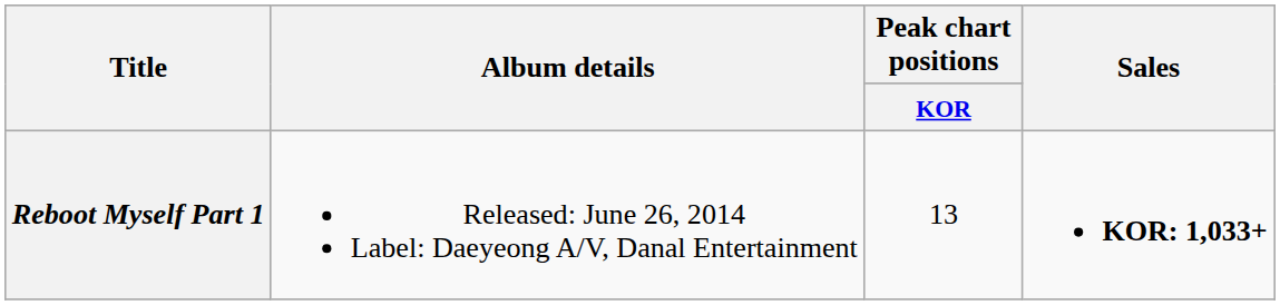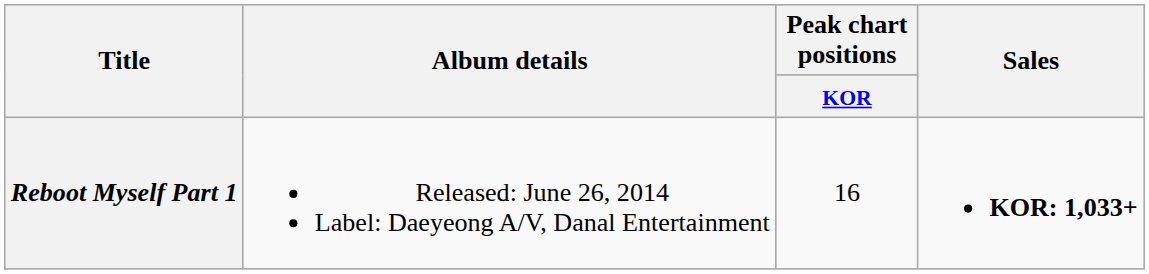 <table class="wikitable plainrowheaders" style="text-align:center;">
 <tr>
 <th rowspan="2" scope="col">Title</th>
 <th rowspan="2" scope="col">Album details</th>
 <th colspan="1" scope="col" style="width:5em;">Peak chart positions</th>
 <th rowspan="2" scope="col">Sales</th>
 </tr>
 <tr>
 <th><small><a href='#'>KOR</a></small><br></th>
 </tr>
 <tr>
 <th scope="row"><em>Reboot Myself Part 1</em></th>
 <td><br><ul><li>Released: June 26, 2014</li><li>Label: Daeyeong A/V, Danal Entertainment</li></ul></td>
-<td>13</td>
+<td>16</td>
 <td><strong><br><ul><li>KOR: 1,033+</li></ul></strong></td>
 </tr>
 </table>
